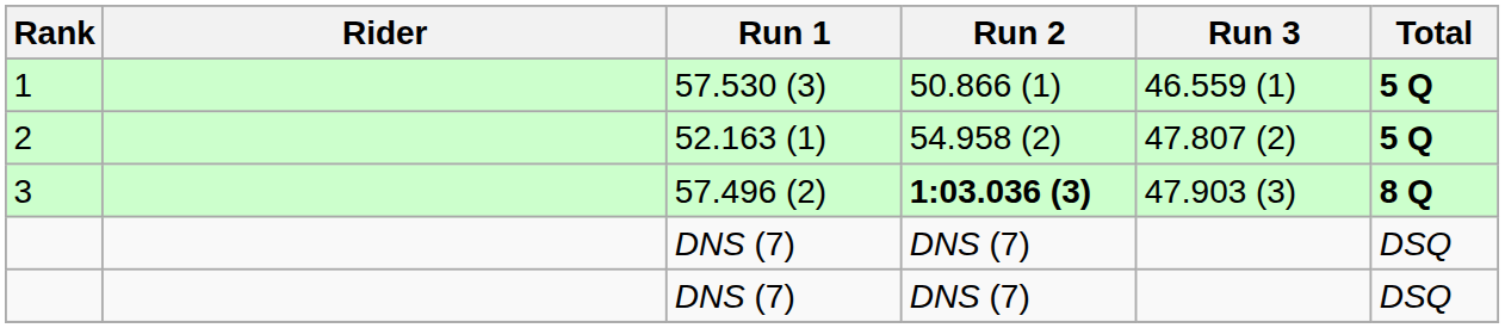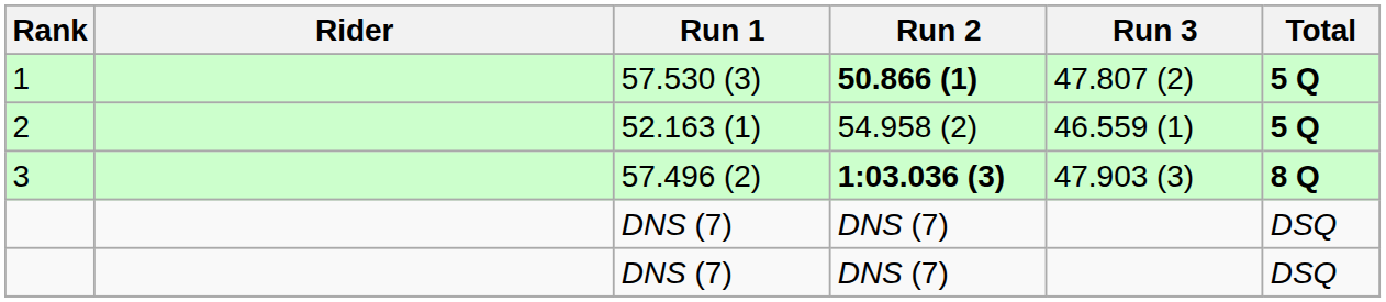 <table class="wikitable" style="font-size:95%" style="text-align:center">
 <tr>
 <th>Rank</th>
 <th width=250>Rider</th>
 <th width=100>Run 1</th>
 <th width=100>Run 2</th>
 <th width=100>Run 3</th>
 <th width=50>Total</th>
 </tr>
 <tr bgcolor=ccffcc>
 <td>1</td>
 <td align=left></td>
 <td>57.530 (3)</td>
-<td>50.866 (1)</td>
-<td>46.559 (1)</td>
+<td><strong>50.866 (1)</strong></td>
+<td>47.807 (2)</td>
 <td><strong>5 Q</strong></td>
 </tr>
 <tr bgcolor=ccffcc>
 <td>2</td>
 <td align=left></td>
 <td>52.163 (1)</td>
 <td>54.958 (2)</td>
-<td>47.807 (2)</td>
+<td>46.559 (1)</td>
 <td><strong>5 Q</strong></td>
 </tr>
 <tr bgcolor=ccffcc>
 <td>3</td>
 <td align=left></td>
 <td>57.496 (2)</td>
 <td><strong>1:03.036 (3)</strong></td>
 <td>47.903 (3)</td>
 <td><strong>8 Q</strong></td>
 </tr>
 <tr>
 <td></td>
 <td align=left></td>
 <td><em>DNS</em> (7)</td>
 <td><em>DNS</em> (7)</td>
 <td></td>
 <td><em>DSQ</em></td>
 </tr>
 <tr>
 <td></td>
 <td align=left></td>
 <td><em>DNS</em> (7)</td>
 <td><em>DNS</em> (7)</td>
 <td></td>
 <td><em>DSQ</em></td>
 </tr>
 <tr>
 </tr>
 </table>
